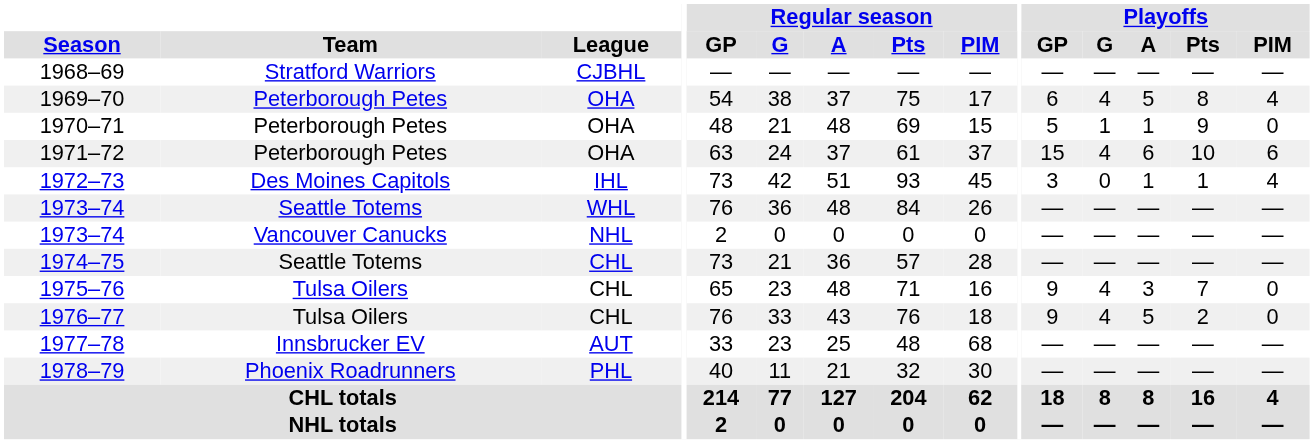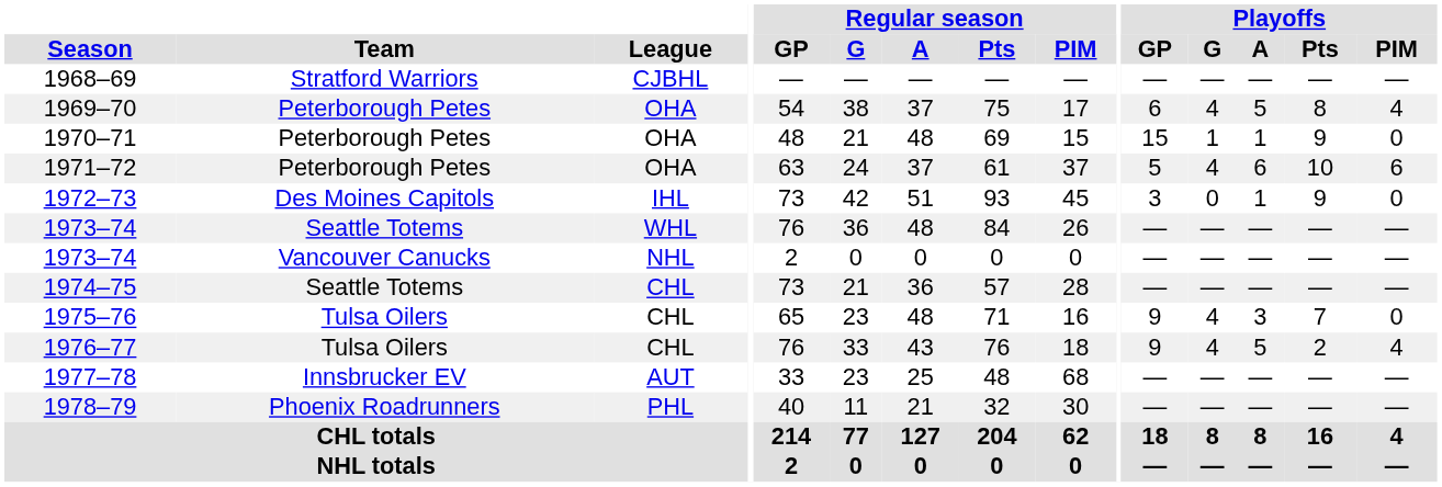 <table border="0" cellpadding="1" cellspacing="0" style="text-align:center; width:60em">
 <tr bgcolor="#e0e0e0">
 <th colspan="3" bgcolor="#ffffff"></th>
 <th rowspan="100" bgcolor="#ffffff"></th>
 <th colspan="5"><a href='#'>Regular season</a></th>
 <th rowspan="100" bgcolor="#ffffff"></th>
 <th colspan="5"><a href='#'>Playoffs</a></th>
 </tr>
 <tr bgcolor="#e0e0e0">
 <th><a href='#'>Season</a></th>
 <th>Team</th>
 <th>League</th>
 <th>GP</th>
 <th><a href='#'>G</a></th>
 <th><a href='#'>A</a></th>
 <th><a href='#'>Pts</a></th>
 <th><a href='#'>PIM</a></th>
 <th>GP</th>
 <th>G</th>
 <th>A</th>
 <th>Pts</th>
 <th>PIM</th>
 </tr>
 <tr>
 <td>1968–69</td>
 <td><a href='#'>Stratford Warriors</a></td>
 <td><a href='#'>CJBHL</a></td>
 <td>—</td>
 <td>—</td>
 <td>—</td>
 <td>—</td>
 <td>—</td>
 <td>—</td>
 <td>—</td>
 <td>—</td>
 <td>—</td>
 <td>—</td>
 </tr>
 <tr bgcolor="#f0f0f0">
 <td>1969–70</td>
 <td><a href='#'>Peterborough Petes</a></td>
 <td><a href='#'>OHA</a></td>
 <td>54</td>
 <td>38</td>
 <td>37</td>
 <td>75</td>
 <td>17</td>
 <td>6</td>
 <td>4</td>
 <td>5</td>
 <td>8</td>
 <td>4</td>
 </tr>
 <tr>
 <td>1970–71</td>
 <td>Peterborough Petes</td>
 <td>OHA</td>
 <td>48</td>
 <td>21</td>
 <td>48</td>
 <td>69</td>
 <td>15</td>
-<td>5</td>
+<td>15</td>
 <td>1</td>
 <td>1</td>
 <td>9</td>
 <td>0</td>
 </tr>
 <tr bgcolor="#f0f0f0">
 <td>1971–72</td>
 <td>Peterborough Petes</td>
 <td>OHA</td>
 <td>63</td>
 <td>24</td>
 <td>37</td>
 <td>61</td>
 <td>37</td>
-<td>15</td>
+<td>5</td>
 <td>4</td>
 <td>6</td>
 <td>10</td>
 <td>6</td>
 </tr>
 <tr>
 <td><a href='#'>1972–73</a></td>
 <td><a href='#'>Des Moines Capitols</a></td>
 <td><a href='#'>IHL</a></td>
 <td>73</td>
 <td>42</td>
 <td>51</td>
 <td>93</td>
 <td>45</td>
 <td>3</td>
 <td>0</td>
 <td>1</td>
-<td>1</td>
-<td>4</td>
+<td>9</td>
+<td>0</td>
 </tr>
 <tr bgcolor="#f0f0f0">
 <td><a href='#'>1973–74</a></td>
 <td><a href='#'>Seattle Totems</a></td>
 <td><a href='#'>WHL</a></td>
 <td>76</td>
 <td>36</td>
 <td>48</td>
 <td>84</td>
 <td>26</td>
 <td>—</td>
 <td>—</td>
 <td>—</td>
 <td>—</td>
 <td>—</td>
 </tr>
 <tr>
 <td><a href='#'>1973–74</a></td>
 <td><a href='#'>Vancouver Canucks</a></td>
 <td><a href='#'>NHL</a></td>
 <td>2</td>
 <td>0</td>
 <td>0</td>
 <td>0</td>
 <td>0</td>
 <td>—</td>
 <td>—</td>
 <td>—</td>
 <td>—</td>
 <td>—</td>
 </tr>
 <tr bgcolor="#f0f0f0">
 <td><a href='#'>1974–75</a></td>
 <td>Seattle Totems</td>
 <td><a href='#'>CHL</a></td>
 <td>73</td>
 <td>21</td>
 <td>36</td>
 <td>57</td>
 <td>28</td>
 <td>—</td>
 <td>—</td>
 <td>—</td>
 <td>—</td>
 <td>—</td>
 </tr>
 <tr>
 <td><a href='#'>1975–76</a></td>
 <td><a href='#'>Tulsa Oilers</a></td>
 <td>CHL</td>
 <td>65</td>
 <td>23</td>
 <td>48</td>
 <td>71</td>
 <td>16</td>
 <td>9</td>
 <td>4</td>
 <td>3</td>
 <td>7</td>
 <td>0</td>
 </tr>
 <tr bgcolor="#f0f0f0">
 <td><a href='#'>1976–77</a></td>
 <td>Tulsa Oilers</td>
 <td>CHL</td>
 <td>76</td>
 <td>33</td>
 <td>43</td>
 <td>76</td>
 <td>18</td>
 <td>9</td>
 <td>4</td>
 <td>5</td>
 <td>2</td>
-<td>0</td>
+<td>4</td>
 </tr>
 <tr>
 <td><a href='#'>1977–78</a></td>
 <td><a href='#'>Innsbrucker EV</a></td>
 <td><a href='#'>AUT</a></td>
 <td>33</td>
 <td>23</td>
 <td>25</td>
 <td>48</td>
 <td>68</td>
 <td>—</td>
 <td>—</td>
 <td>—</td>
 <td>—</td>
 <td>—</td>
 </tr>
 <tr bgcolor="#f0f0f0">
 <td><a href='#'>1978–79</a></td>
 <td><a href='#'>Phoenix Roadrunners</a></td>
 <td><a href='#'>PHL</a></td>
 <td>40</td>
 <td>11</td>
 <td>21</td>
 <td>32</td>
 <td>30</td>
 <td>—</td>
 <td>—</td>
 <td>—</td>
 <td>—</td>
 <td>—</td>
 </tr>
 <tr bgcolor="#e0e0e0">
 <th colspan="3">CHL totals</th>
 <th>214</th>
 <th>77</th>
 <th>127</th>
 <th>204</th>
 <th>62</th>
 <th>18</th>
 <th>8</th>
 <th>8</th>
 <th>16</th>
 <th>4</th>
 </tr>
 <tr bgcolor="#e0e0e0">
 <th colspan="3">NHL totals</th>
 <th>2</th>
 <th>0</th>
 <th>0</th>
 <th>0</th>
 <th>0</th>
 <th>—</th>
 <th>—</th>
 <th>—</th>
 <th>—</th>
 <th>—</th>
 </tr>
 </table>
